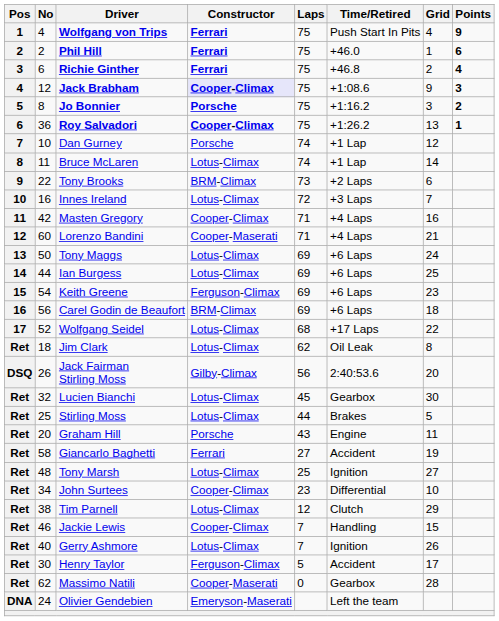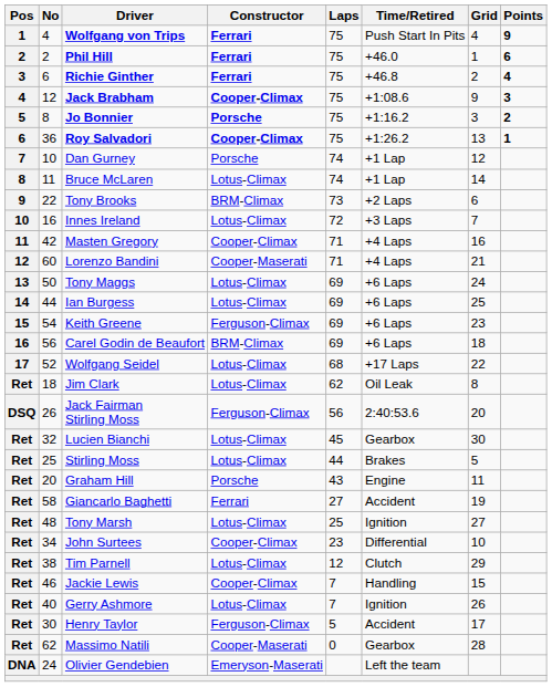 <table class="wikitable" style="font-size: 95%;">
 <tr>
 <th>Pos</th>
 <th>No</th>
 <th>Driver</th>
 <th>Constructor</th>
 <th>Laps</th>
 <th>Time/Retired</th>
 <th>Grid</th>
 <th>Points</th>
 </tr>
 <tr>
 <th>1</th>
 <td>4</td>
 <td> <strong><a href='#'>Wolfgang von Trips</a></strong></td>
 <td><strong><a href='#'>Ferrari</a></strong></td>
 <td>75</td>
 <td>Push Start In Pits</td>
 <td>4</td>
 <td><strong>9</strong></td>
 </tr>
 <tr>
 <th>2</th>
 <td>2</td>
 <td> <strong><a href='#'>Phil Hill</a></strong></td>
 <td><strong><a href='#'>Ferrari</a></strong></td>
 <td>75</td>
 <td>+46.0</td>
 <td>1</td>
 <td><strong>6</strong></td>
 </tr>
 <tr>
 <th>3</th>
 <td>6</td>
 <td> <strong><a href='#'>Richie Ginther</a></strong></td>
 <td><strong><a href='#'>Ferrari</a></strong></td>
 <td>75</td>
 <td>+46.8</td>
 <td>2</td>
 <td><strong>4</strong></td>
 </tr>
 <tr>
 <th>4</th>
 <td>12</td>
 <td> <strong><a href='#'>Jack Brabham</a></strong></td>
-<td style="background: lavender;"><strong><a href='#'>Cooper</a>-<a href='#'>Climax</a></strong></td>
+<td><strong><a href='#'>Cooper</a>-<a href='#'>Climax</a></strong></td>
 <td>75</td>
 <td>+1:08.6</td>
 <td>9</td>
 <td><strong>3</strong></td>
 </tr>
 <tr>
 <th>5</th>
 <td>8</td>
 <td> <strong><a href='#'>Jo Bonnier</a></strong></td>
 <td><strong><a href='#'>Porsche</a></strong></td>
 <td>75</td>
 <td>+1:16.2</td>
 <td>3</td>
 <td><strong>2</strong></td>
 </tr>
 <tr>
 <th>6</th>
 <td>36</td>
 <td> <strong><a href='#'>Roy Salvadori</a></strong></td>
 <td><strong><a href='#'>Cooper</a>-<a href='#'>Climax</a></strong></td>
 <td>75</td>
 <td>+1:26.2</td>
 <td>13</td>
 <td><strong>1</strong></td>
 </tr>
 <tr>
 <th>7</th>
 <td>10</td>
 <td> <a href='#'>Dan Gurney</a></td>
 <td><a href='#'>Porsche</a></td>
 <td>74</td>
 <td>+1 Lap</td>
 <td>12</td>
 <td></td>
 </tr>
 <tr>
 <th>8</th>
 <td>11</td>
 <td> <a href='#'>Bruce McLaren</a></td>
 <td><a href='#'>Lotus</a>-<a href='#'>Climax</a></td>
 <td>74</td>
 <td>+1 Lap</td>
 <td>14</td>
 <td></td>
 </tr>
 <tr>
 <th>9</th>
 <td>22</td>
 <td> <a href='#'>Tony Brooks</a></td>
 <td><a href='#'>BRM</a>-<a href='#'>Climax</a></td>
 <td>73</td>
 <td>+2 Laps</td>
 <td>6</td>
 <td></td>
 </tr>
 <tr>
 <th>10</th>
 <td>16</td>
 <td> <a href='#'>Innes Ireland</a></td>
 <td><a href='#'>Lotus</a>-<a href='#'>Climax</a></td>
 <td>72</td>
 <td>+3 Laps</td>
 <td>7</td>
 <td></td>
 </tr>
 <tr>
 <th>11</th>
 <td>42</td>
 <td> <a href='#'>Masten Gregory</a></td>
 <td><a href='#'>Cooper</a>-<a href='#'>Climax</a></td>
 <td>71</td>
 <td>+4 Laps</td>
 <td>16</td>
 <td></td>
 </tr>
 <tr>
 <th>12</th>
 <td>60</td>
 <td> <a href='#'>Lorenzo Bandini</a></td>
 <td><a href='#'>Cooper</a>-<a href='#'>Maserati</a></td>
 <td>71</td>
 <td>+4 Laps</td>
 <td>21</td>
 <td></td>
 </tr>
 <tr>
 <th>13</th>
 <td>50</td>
 <td> <a href='#'>Tony Maggs</a></td>
 <td><a href='#'>Lotus</a>-<a href='#'>Climax</a></td>
 <td>69</td>
 <td>+6 Laps</td>
 <td>24</td>
 <td></td>
 </tr>
 <tr>
 <th>14</th>
 <td>44</td>
 <td> <a href='#'>Ian Burgess</a></td>
 <td><a href='#'>Lotus</a>-<a href='#'>Climax</a></td>
 <td>69</td>
 <td>+6 Laps</td>
 <td>25</td>
 <td></td>
 </tr>
 <tr>
 <th>15</th>
 <td>54</td>
 <td> <a href='#'>Keith Greene</a></td>
 <td><a href='#'>Ferguson</a>-<a href='#'>Climax</a></td>
 <td>69</td>
 <td>+6 Laps</td>
 <td>23</td>
 <td></td>
 </tr>
 <tr>
 <th>16</th>
 <td>56</td>
 <td> <a href='#'>Carel Godin de Beaufort</a></td>
 <td><a href='#'>BRM</a>-<a href='#'>Climax</a></td>
 <td>69</td>
 <td>+6 Laps</td>
 <td>18</td>
 <td></td>
 </tr>
 <tr>
 <th>17</th>
 <td>52</td>
 <td> <a href='#'>Wolfgang Seidel</a></td>
 <td><a href='#'>Lotus</a>-<a href='#'>Climax</a></td>
 <td>68</td>
 <td>+17 Laps</td>
 <td>22</td>
 <td></td>
 </tr>
 <tr>
 <th>Ret</th>
 <td>18</td>
 <td> <a href='#'>Jim Clark</a></td>
 <td><a href='#'>Lotus</a>-<a href='#'>Climax</a></td>
 <td>62</td>
 <td>Oil Leak</td>
 <td>8</td>
 <td></td>
 </tr>
 <tr>
 <th>DSQ</th>
 <td>26</td>
 <td> <a href='#'>Jack Fairman</a><br> <a href='#'>Stirling Moss</a></td>
-<td><a href='#'>Gilby</a>-<a href='#'>Climax</a></td>
+<td><a href='#'>Ferguson</a>-<a href='#'>Climax</a></td>
 <td>56</td>
 <td>2:40:53.6</td>
 <td>20</td>
 <td></td>
 </tr>
 <tr>
 <th>Ret</th>
 <td>32</td>
 <td> <a href='#'>Lucien Bianchi</a></td>
 <td><a href='#'>Lotus</a>-<a href='#'>Climax</a></td>
 <td>45</td>
 <td>Gearbox</td>
 <td>30</td>
 <td></td>
 </tr>
 <tr>
 <th>Ret</th>
 <td>25</td>
 <td> <a href='#'>Stirling Moss</a></td>
 <td><a href='#'>Lotus</a>-<a href='#'>Climax</a></td>
 <td>44</td>
 <td>Brakes</td>
 <td>5</td>
 <td></td>
 </tr>
 <tr>
 <th>Ret</th>
 <td>20</td>
 <td> <a href='#'>Graham Hill</a></td>
 <td><a href='#'>Porsche</a></td>
 <td>43</td>
 <td>Engine</td>
 <td>11</td>
 <td></td>
 </tr>
 <tr>
 <th>Ret</th>
 <td>58</td>
 <td> <a href='#'>Giancarlo Baghetti</a></td>
 <td><a href='#'>Ferrari</a></td>
 <td>27</td>
 <td>Accident</td>
 <td>19</td>
 <td></td>
 </tr>
 <tr>
 <th>Ret</th>
 <td>48</td>
 <td> <a href='#'>Tony Marsh</a></td>
 <td><a href='#'>Lotus</a>-<a href='#'>Climax</a></td>
 <td>25</td>
 <td>Ignition</td>
 <td>27</td>
 <td></td>
 </tr>
 <tr>
 <th>Ret</th>
 <td>34</td>
 <td> <a href='#'>John Surtees</a></td>
 <td><a href='#'>Cooper</a>-<a href='#'>Climax</a></td>
 <td>23</td>
 <td>Differential</td>
 <td>10</td>
 <td></td>
 </tr>
 <tr>
 <th>Ret</th>
 <td>38</td>
 <td> <a href='#'>Tim Parnell</a></td>
 <td><a href='#'>Lotus</a>-<a href='#'>Climax</a></td>
 <td>12</td>
 <td>Clutch</td>
 <td>29</td>
 <td></td>
 </tr>
 <tr>
 <th>Ret</th>
 <td>46</td>
 <td> <a href='#'>Jackie Lewis</a></td>
 <td><a href='#'>Cooper</a>-<a href='#'>Climax</a></td>
 <td>7</td>
 <td>Handling</td>
 <td>15</td>
 <td></td>
 </tr>
 <tr>
 <th>Ret</th>
 <td>40</td>
 <td> <a href='#'>Gerry Ashmore</a></td>
 <td><a href='#'>Lotus</a>-<a href='#'>Climax</a></td>
 <td>7</td>
 <td>Ignition</td>
 <td>26</td>
 <td></td>
 </tr>
 <tr>
 <th>Ret</th>
 <td>30</td>
 <td> <a href='#'>Henry Taylor</a></td>
 <td><a href='#'>Ferguson</a>-<a href='#'>Climax</a></td>
 <td>5</td>
 <td>Accident</td>
 <td>17</td>
 <td></td>
 </tr>
 <tr>
 <th>Ret</th>
 <td>62</td>
 <td> <a href='#'>Massimo Natili</a></td>
 <td><a href='#'>Cooper</a>-<a href='#'>Maserati</a></td>
 <td>0</td>
 <td>Gearbox</td>
 <td>28</td>
 <td></td>
 </tr>
 <tr>
 <th>DNA</th>
 <td>24</td>
 <td> <a href='#'>Olivier Gendebien</a></td>
 <td><a href='#'>Emeryson</a>-<a href='#'>Maserati</a></td>
 <td></td>
 <td>Left the team</td>
 <td></td>
 <td></td>
 </tr>
 <tr>
 <th colspan="8"></th>
 </tr>
 </table>
